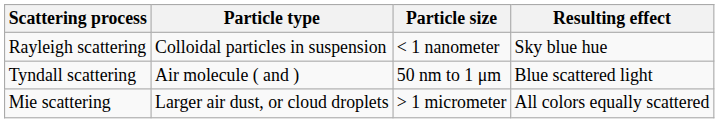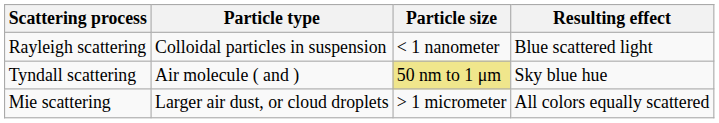 <table class="wikitable">
 <tr>
 <th>Scattering process</th>
 <th>Particle type</th>
 <th>Particle size</th>
 <th>Resulting effect</th>
 </tr>
 <tr>
 <td>Rayleigh scattering</td>
 <td>Colloidal particles in suspension</td>
 <td>< 1 nanometer</td>
-<td>Sky blue hue</td>
+<td>Blue scattered light</td>
 </tr>
 <tr>
 <td>Tyndall scattering</td>
 <td>Air molecule ( and )</td>
-<td>50 nm to 1 μm</td>
-<td>Blue scattered light</td>
+<td style="background: khaki;">50 nm to 1 μm</td>
+<td>Sky blue hue</td>
 </tr>
 <tr>
 <td>Mie scattering</td>
 <td>Larger air dust, or cloud droplets</td>
 <td>> 1 micrometer</td>
 <td>All colors equally scattered</td>
 </tr>
 </table>
